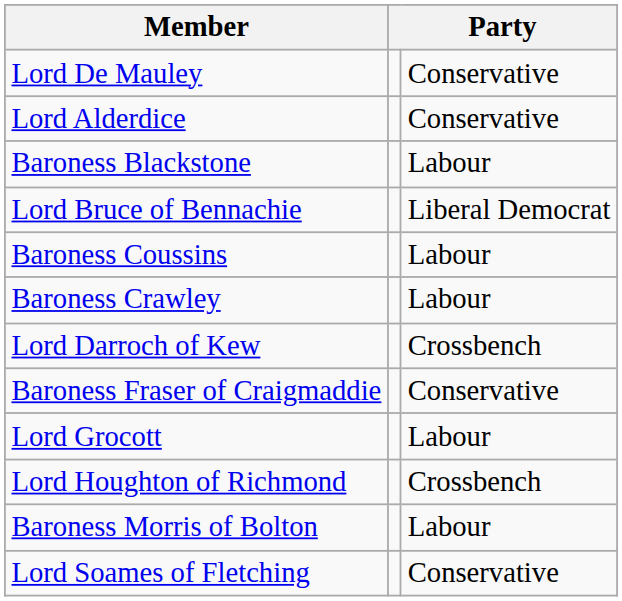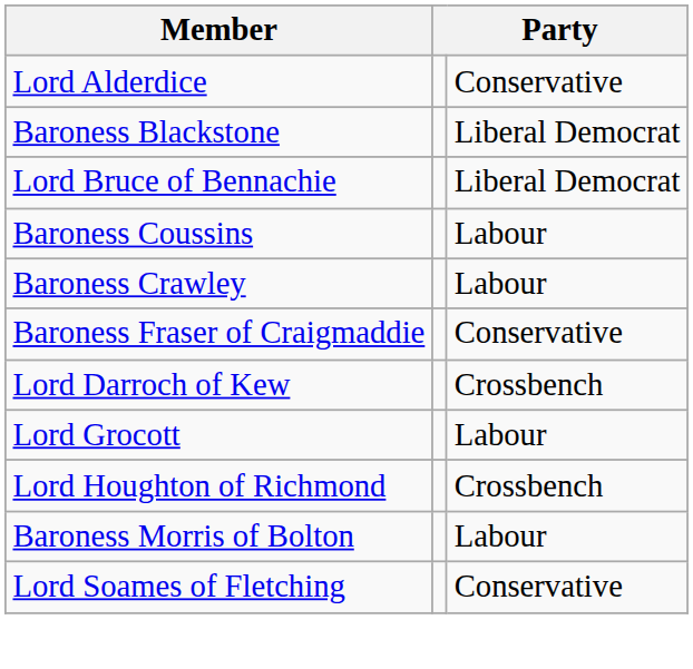 <table class="wikitable">
 <tr>
 <th>Member</th>
 <th colspan=2>Party</th>
-</tr>
-<tr>
-<td><a href='#'>Lord De Mauley</a></td>
-<td></td>
-<td>Conservative</td>
 </tr>
 <tr>
 <td><a href='#'>Lord Alderdice</a></td>
 <td></td>
 <td>Conservative</td>
 </tr>
 <tr>
 <td><a href='#'>Baroness Blackstone</a></td>
 <td></td>
-<td>Labour</td>
+<td>Liberal Democrat</td>
 </tr>
 <tr>
 <td><a href='#'>Lord Bruce of Bennachie</a></td>
 <td></td>
 <td>Liberal Democrat</td>
 </tr>
 <tr>
 <td><a href='#'>Baroness Coussins</a></td>
 <td></td>
 <td>Labour</td>
 </tr>
 <tr>
 <td><a href='#'>Baroness Crawley</a></td>
 <td></td>
 <td>Labour</td>
 </tr>
 <tr>
+<td><a href='#'>Baroness Fraser of Craigmaddie</a></td>
+<td></td>
+<td>Conservative</td>
+</tr>
+<tr>
 <td><a href='#'>Lord Darroch of Kew</a></td>
 <td></td>
 <td>Crossbench</td>
-</tr>
-<tr>
-<td><a href='#'>Baroness Fraser of Craigmaddie</a></td>
-<td></td>
-<td>Conservative</td>
 </tr>
 <tr>
 <td><a href='#'>Lord Grocott</a></td>
 <td></td>
 <td>Labour</td>
 </tr>
 <tr>
 <td><a href='#'>Lord Houghton of Richmond</a></td>
 <td></td>
 <td>Crossbench</td>
 </tr>
 <tr>
 <td><a href='#'>Baroness Morris of Bolton</a></td>
 <td></td>
 <td>Labour</td>
 </tr>
 <tr>
 <td><a href='#'>Lord Soames of Fletching</a></td>
 <td></td>
 <td>Conservative</td>
 </tr>
 </table>
